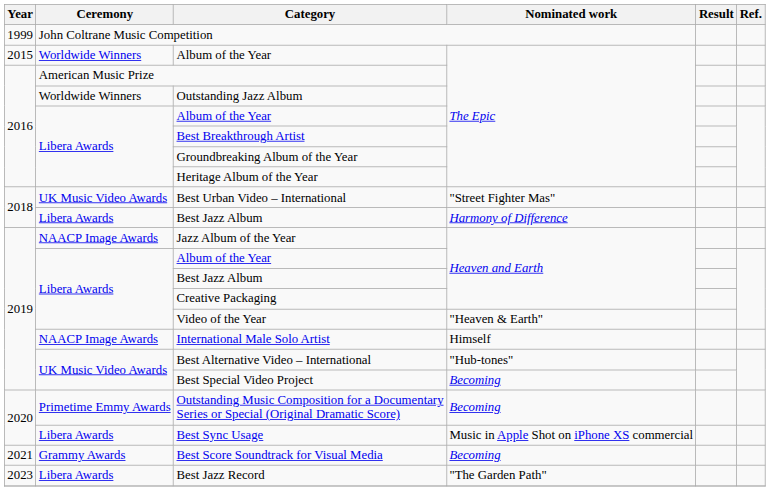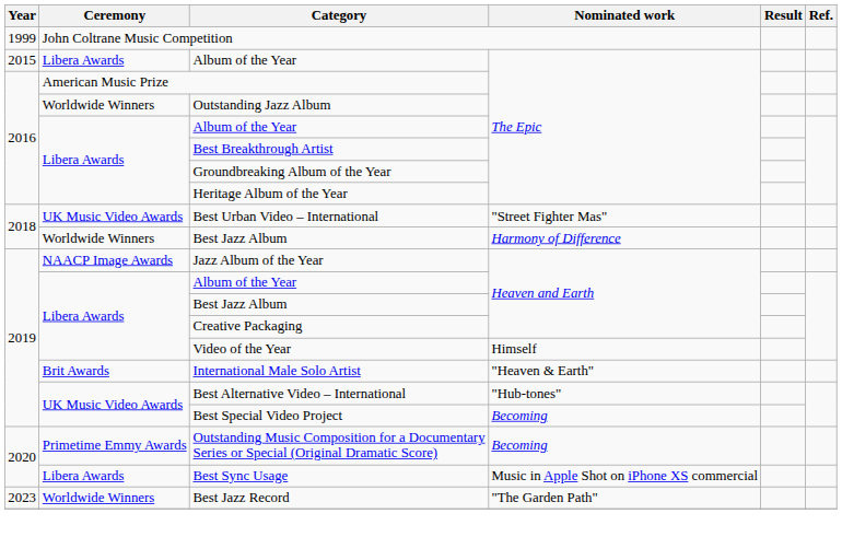 <table class="wikitable sortable">
 <tr>
 <th>Year</th>
 <th>Ceremony</th>
 <th>Category</th>
 <th>Nominated work</th>
 <th>Result</th>
 <th>Ref.</th>
 </tr>
 <tr>
 <td>1999</td>
 <td colspan="3">John Coltrane Music Competition</td>
 <td></td>
 <td align="center"></td>
 </tr>
 <tr>
 <td>2015</td>
-<td><a href='#'>Worldwide Winners</a></td>
+<td><a href='#'>Libera Awards</a></td>
 <td>Album of the Year</td>
 <td rowspan="7"><em><a href='#'>The Epic</a></em></td>
 <td></td>
 <td align="center"></td>
 </tr>
 <tr>
 <td rowspan="6">2016</td>
 <td colspan="2">American Music Prize</td>
 <td></td>
 <td align="center"></td>
 </tr>
 <tr>
 <td>Worldwide Winners</td>
 <td>Outstanding Jazz Album</td>
 <td></td>
 <td align="center"></td>
 </tr>
 <tr>
 <td rowspan="4"><a href='#'>Libera Awards</a></td>
 <td><a href='#'>Album of the Year</a></td>
 <td></td>
 <td rowspan="4" align="center"></td>
 </tr>
 <tr>
 <td><a href='#'>Best Breakthrough Artist</a></td>
 <td></td>
 </tr>
 <tr>
 <td>Groundbreaking Album of the Year</td>
 <td></td>
 </tr>
 <tr>
 <td>Heritage Album of the Year</td>
 <td></td>
 </tr>
 <tr>
 <td rowspan="2">2018</td>
 <td><a href='#'>UK Music Video Awards</a></td>
 <td>Best Urban Video – International</td>
 <td>"Street Fighter Mas"</td>
 <td></td>
 <td align="center"></td>
 </tr>
 <tr>
-<td><a href='#'>Libera Awards</a></td>
+<td>Worldwide Winners</td>
 <td>Best Jazz Album</td>
 <td><em><a href='#'>Harmony of Difference</a></em></td>
 <td></td>
 <td align="center"></td>
 </tr>
 <tr>
 <td rowspan="8">2019</td>
 <td><a href='#'>NAACP Image Awards</a></td>
 <td>Jazz Album of the Year</td>
 <td rowspan="4"><em><a href='#'>Heaven and Earth</a></em></td>
 <td></td>
 <td align="center"></td>
 </tr>
 <tr>
 <td rowspan="4"><a href='#'>Libera Awards</a></td>
 <td><a href='#'>Album of the Year</a></td>
 <td></td>
 <td rowspan="4" align="center"></td>
 </tr>
 <tr>
 <td>Best Jazz Album</td>
 <td></td>
 </tr>
 <tr>
 <td>Creative Packaging</td>
 <td></td>
 </tr>
 <tr>
 <td>Video of the Year</td>
-<td>"Heaven & Earth"</td>
+<td>Himself</td>
 <td></td>
 </tr>
 <tr>
-<td><a href='#'>NAACP Image Awards</a></td>
+<td><a href='#'>Brit Awards</a></td>
 <td><a href='#'>International Male Solo Artist</a></td>
-<td>Himself</td>
+<td>"Heaven & Earth"</td>
 <td></td>
 <td align="center"></td>
 </tr>
 <tr>
 <td rowspan="2"><a href='#'>UK Music Video Awards</a></td>
 <td>Best Alternative Video – International</td>
 <td>"Hub-tones"</td>
 <td></td>
 <td rowspan="2" align="center"></td>
 </tr>
 <tr>
 <td>Best Special Video Project</td>
 <td><em><a href='#'>Becoming</a></em></td>
 <td></td>
 </tr>
 <tr>
 <td rowspan="2">2020</td>
 <td><a href='#'>Primetime Emmy Awards</a></td>
 <td><a href='#'>Outstanding Music Composition for a Documentary<br>Series or Special (Original Dramatic Score)</a></td>
 <td><em><a href='#'>Becoming</a></em></td>
 <td></td>
 <td align="center"></td>
 </tr>
 <tr>
 <td><a href='#'>Libera Awards</a></td>
 <td><a href='#'>Best Sync Usage</a></td>
 <td>Music in <a href='#'>Apple</a> Shot on <a href='#'>iPhone XS</a> commercial</td>
 <td></td>
 <td align="center"></td>
 </tr>
 <tr>
-<td rowspan="1">2021</td>
-<td><a href='#'>Grammy Awards</a></td>
-<td><a href='#'>Best Score Soundtrack for Visual Media</a></td>
-<td><em><a href='#'>Becoming</a></em></td>
-<td></td>
-<td align="center"></td>
-</tr>
-<tr>
 <td>2023</td>
-<td><a href='#'>Libera Awards</a></td>
+<td><a href='#'>Worldwide Winners</a></td>
 <td>Best Jazz Record</td>
 <td>"The Garden Path"</td>
 <td></td>
 <td align="center"></td>
 </tr>
 <tr>
 </tr>
 </table>
